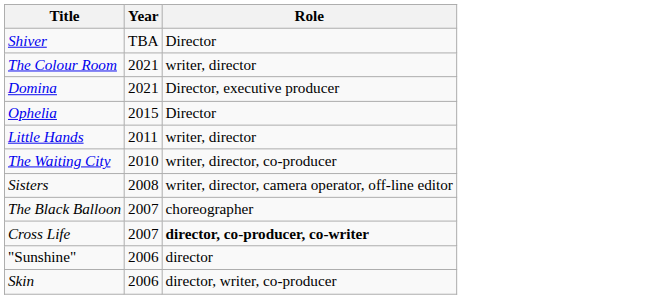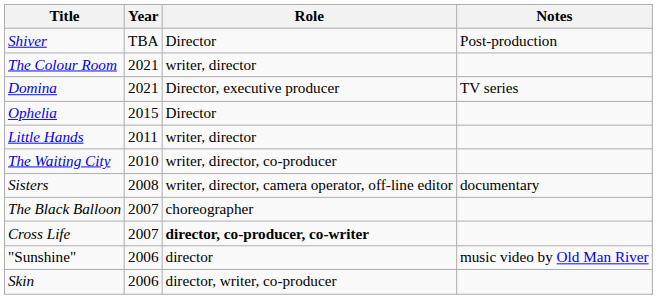 <table class="wikitable">
 <tr>
 <th>Title</th>
 <th>Year</th>
 <th>Role</th>
+<th>Notes</th>
 </tr>
 <tr>
 <td><em><a href='#'>Shiver</a></em></td>
 <td>TBA</td>
 <td>Director</td>
+<td>Post-production</td>
 </tr>
 <tr>
 <td><em><a href='#'>The Colour Room</a></em></td>
 <td>2021</td>
 <td>writer, director</td>
+<td></td>
 </tr>
 <tr>
 <td><em><a href='#'>Domina</a></em></td>
 <td>2021</td>
 <td>Director, executive producer</td>
+<td>TV series</td>
 </tr>
 <tr>
 <td><em><a href='#'>Ophelia</a></em></td>
 <td>2015</td>
 <td>Director</td>
+<td></td>
 </tr>
 <tr>
 <td><em><a href='#'>Little Hands</a></em></td>
 <td>2011</td>
 <td>writer, director</td>
+<td></td>
 </tr>
 <tr>
 <td><em><a href='#'>The Waiting City</a></em></td>
 <td>2010</td>
 <td>writer, director, co-producer</td>
+<td></td>
 </tr>
 <tr>
 <td><em>Sisters</em></td>
 <td>2008</td>
 <td>writer, director, camera operator, off-line editor</td>
+<td>documentary</td>
 </tr>
 <tr>
 <td><em>The Black Balloon</em></td>
 <td>2007</td>
 <td>choreographer</td>
+<td></td>
 </tr>
 <tr>
 <td><em>Cross Life</em></td>
 <td>2007</td>
 <td><strong>director, co-producer, co-writer</strong></td>
+<td></td>
 </tr>
 <tr>
 <td>"Sunshine"</td>
 <td>2006</td>
 <td>director</td>
+<td>music video by <a href='#'>Old Man River</a></td>
 </tr>
 <tr>
 <td><em>Skin</em></td>
 <td>2006</td>
 <td>director, writer, co-producer</td>
+<td></td>
 </tr>
 </table>
